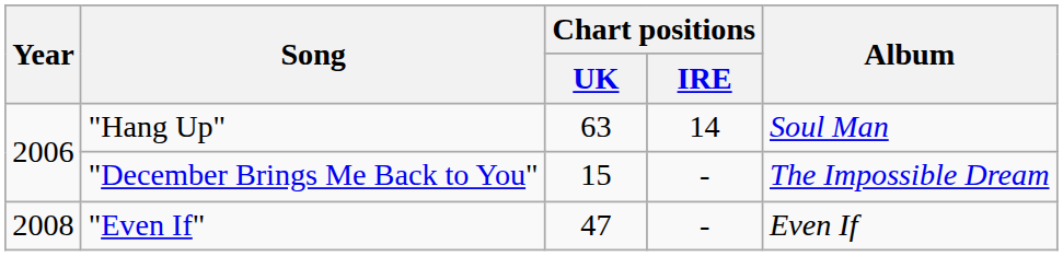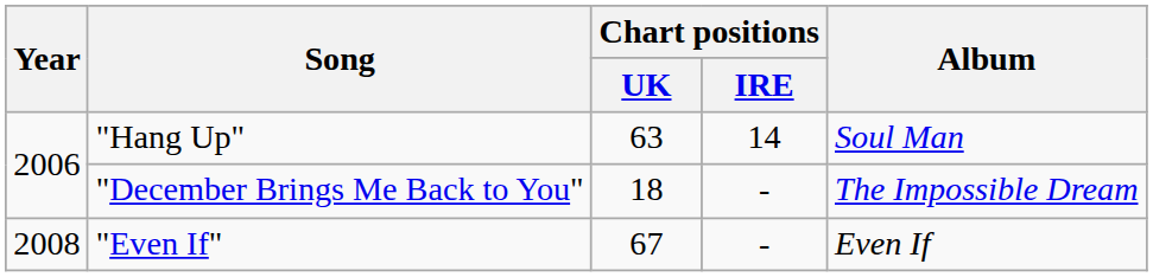 <table class="wikitable">
 <tr>
 <th rowspan="2">Year</th>
 <th rowspan="2">Song</th>
 <th colspan="2">Chart positions</th>
 <th rowspan="2">Album</th>
 </tr>
 <tr>
 <th><a href='#'>UK</a></th>
 <th><a href='#'>IRE</a></th>
 </tr>
 <tr>
 <td style="text-align:center;" rowspan="2">2006</td>
 <td>"Hang Up"</td>
 <td style="text-align:center;">63</td>
 <td style="text-align:center;">14</td>
 <td><em><a href='#'>Soul Man</a></em></td>
 </tr>
 <tr>
 <td>"<a href='#'>December Brings Me Back to You</a>"</td>
-<td style="text-align:center;">15</td>
+<td style="text-align:center;">18</td>
 <td style="text-align:center;">-</td>
 <td><em><a href='#'>The Impossible Dream</a></em></td>
 </tr>
 <tr>
 <td style="text-align:center;">2008</td>
 <td>"<a href='#'>Even If</a>"</td>
-<td style="text-align:center;">47</td>
+<td style="text-align:center;">67</td>
 <td style="text-align:center;">-</td>
 <td><em>Even If</em></td>
 </tr>
 </table>
